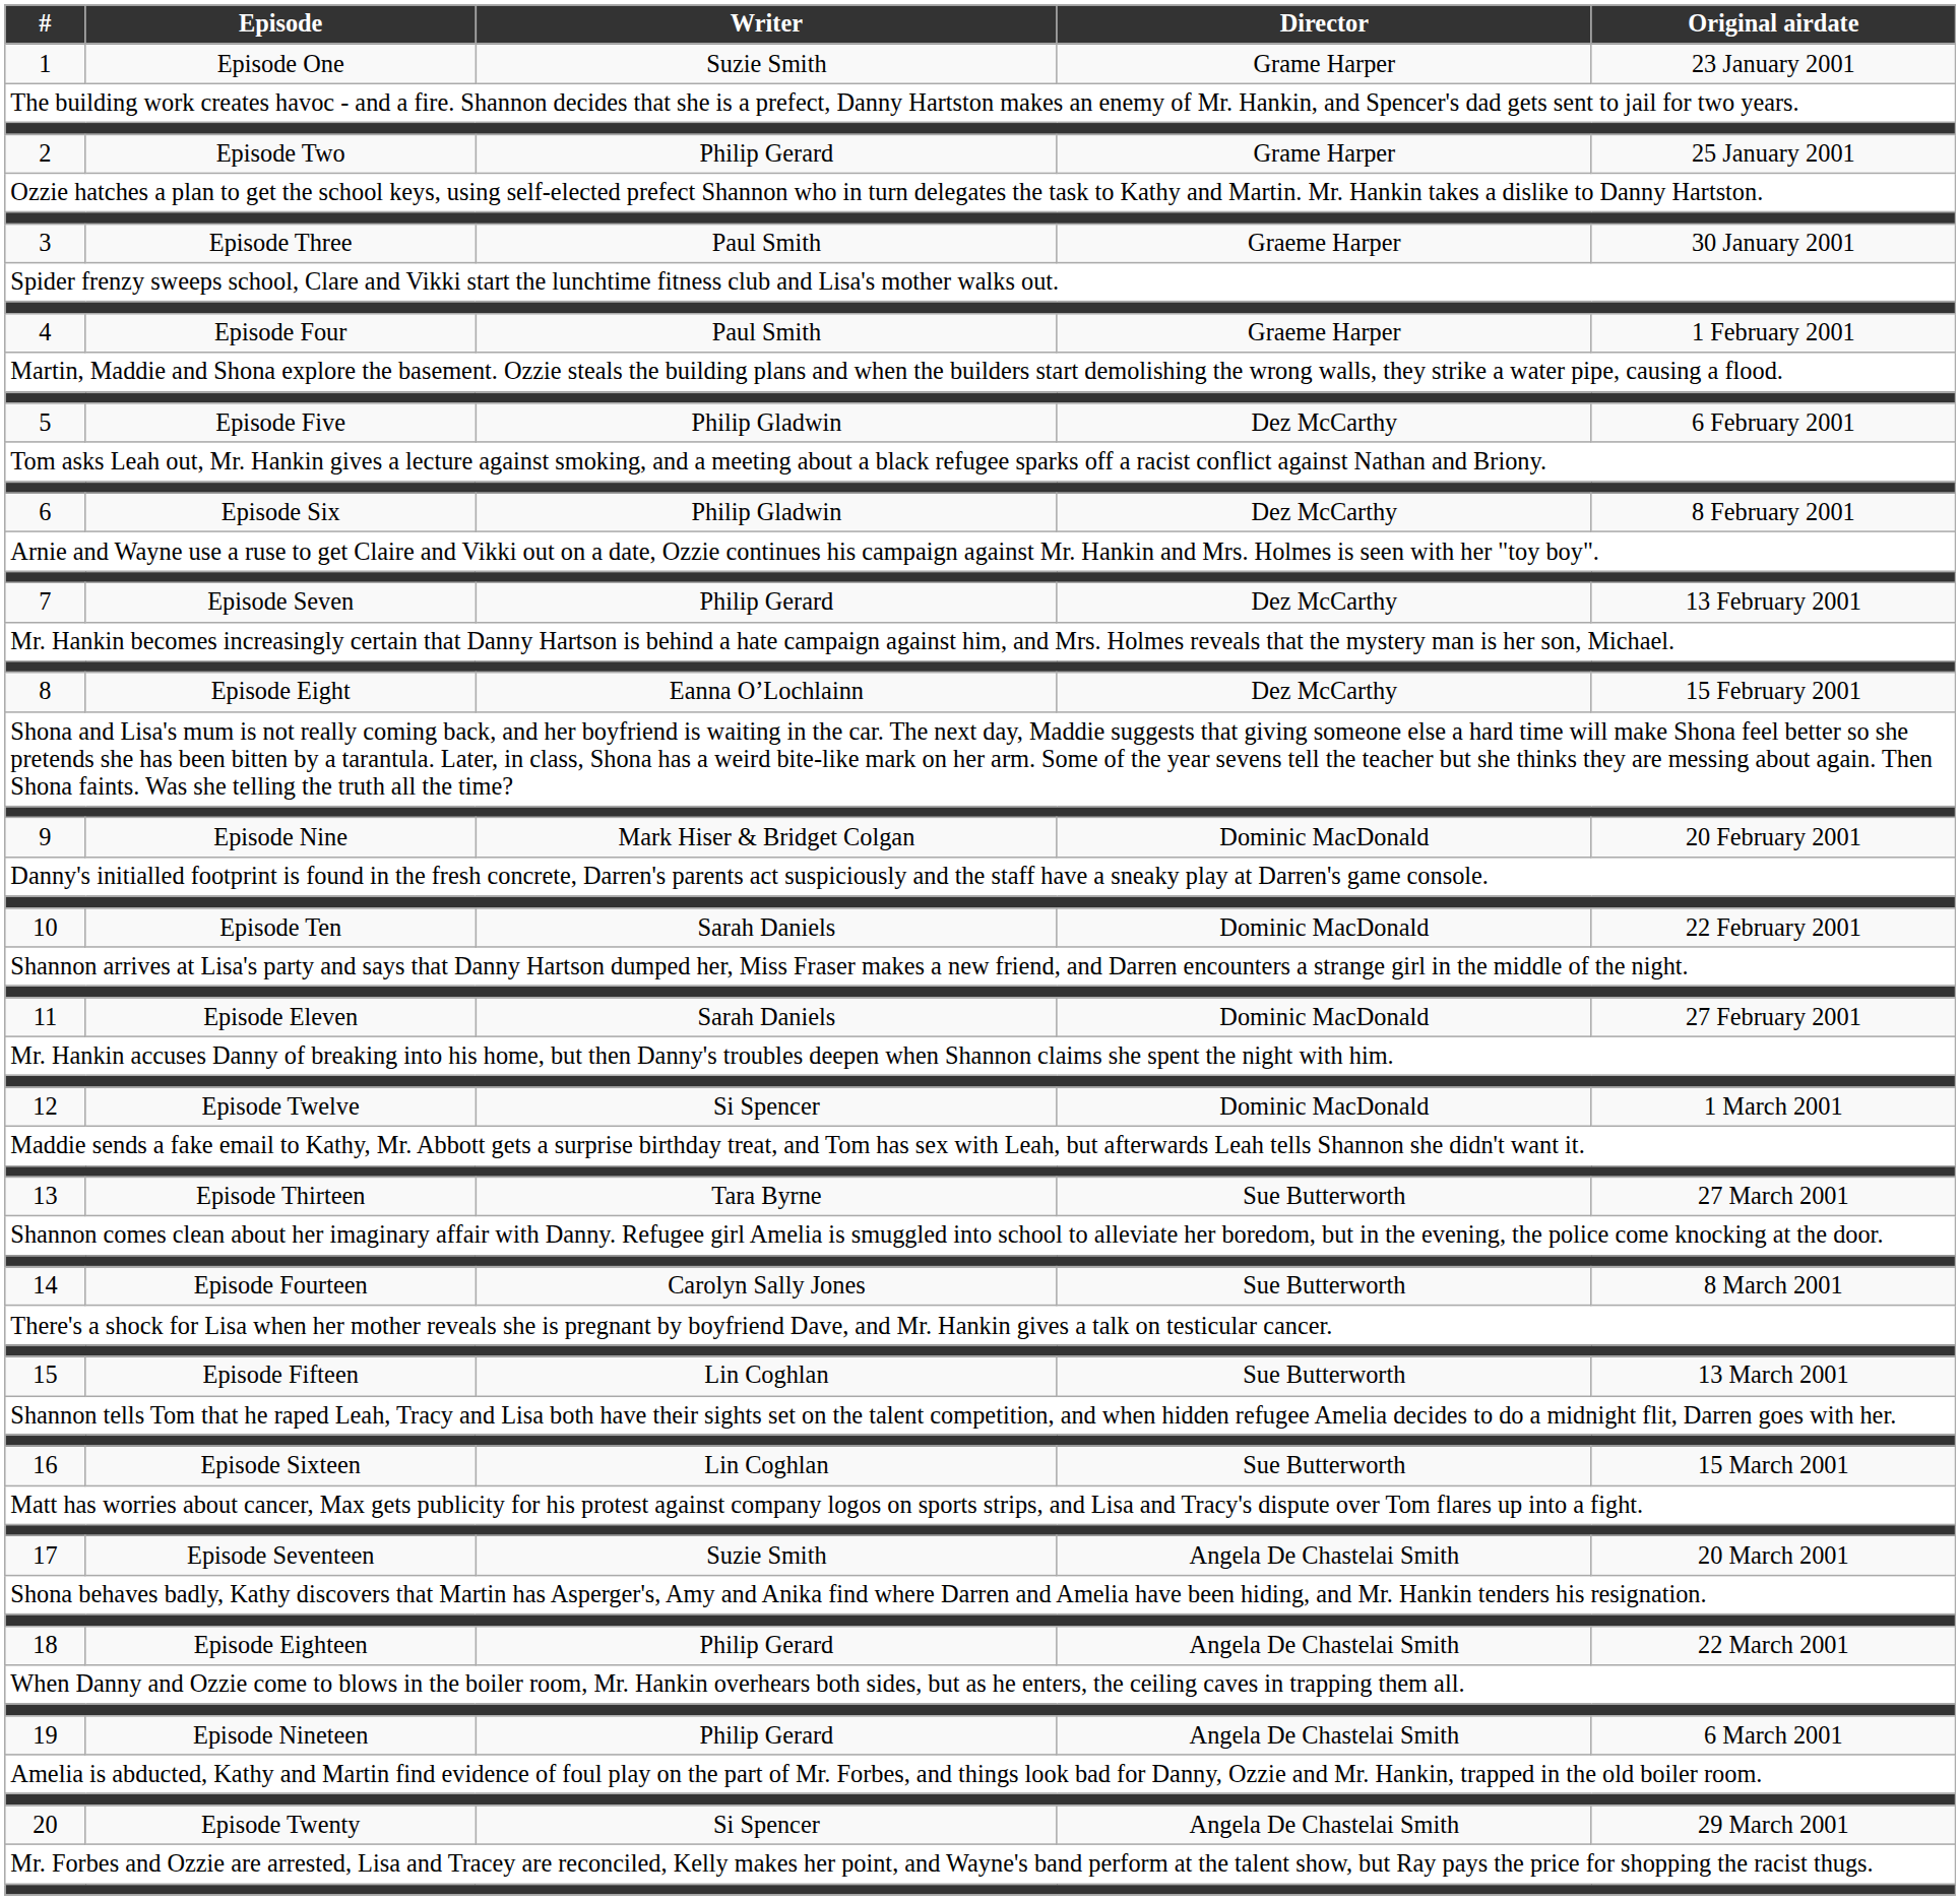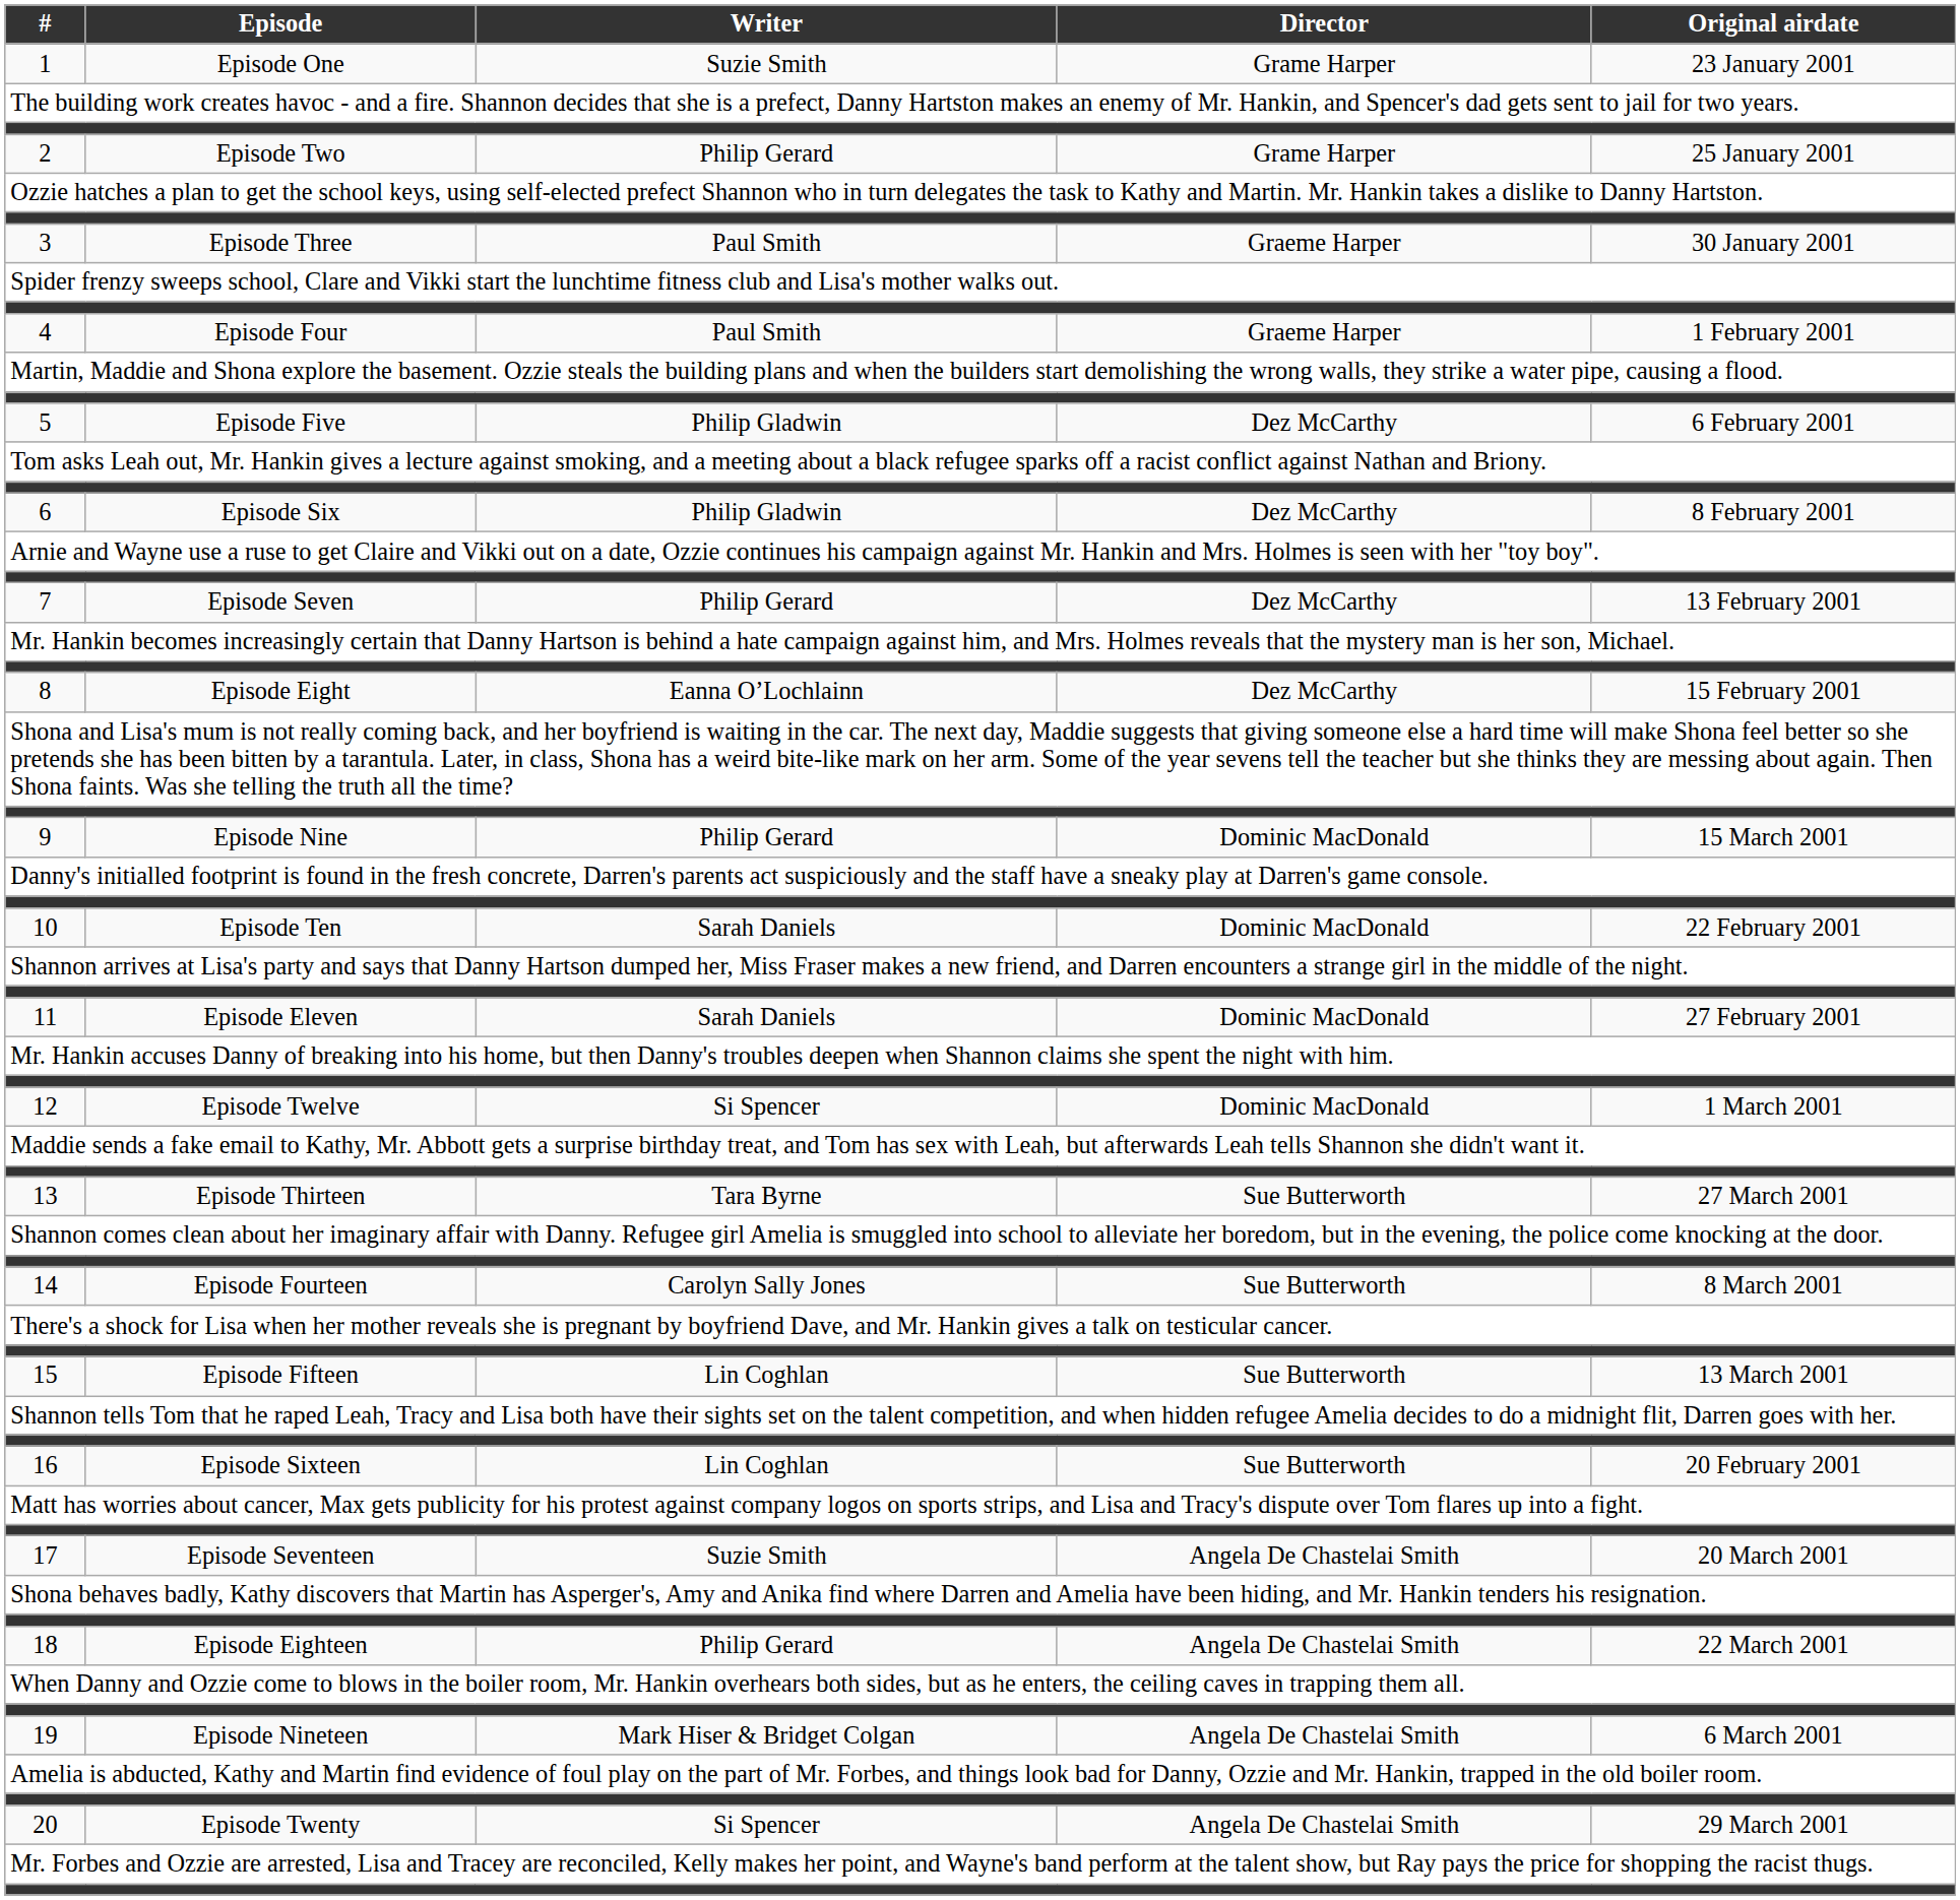 <table class="wikitable" style="width:100%;">
 <tr>
 <th style="background-color: #333333; color:white">#</th>
 <th style="background: #333333; color:white">Episode</th>
 <th style="background: #333333; color:white">Writer</th>
 <th style="background: #333333; color:white">Director</th>
 <th style="background: #333333; color:white">Original airdate</th>
 </tr>
 <tr>
 <td align="center">1</td>
 <td align="center">Episode One</td>
 <td align="center">Suzie Smith</td>
 <td align="center">Grame Harper</td>
 <td align="center">23 January 2001</td>
 </tr>
 <tr>
 <td style="background:white" colspan="5">The building work creates havoc - and a fire. Shannon decides that she is a prefect, Danny Hartston makes an enemy of Mr. Hankin, and Spencer's dad gets sent to jail for two years.</td>
 </tr>
 <tr style="background:#333333; height:2px">
 <td colspan="5"></td>
 </tr>
 <tr>
 <td align="center">2</td>
 <td align="center">Episode Two</td>
 <td align="center">Philip Gerard</td>
 <td align="center">Grame Harper</td>
 <td align="center">25 January 2001</td>
 </tr>
 <tr>
 <td style="background:white" colspan="5">Ozzie hatches a plan to get the school keys, using self-elected prefect Shannon who in turn delegates the task to Kathy and Martin. Mr. Hankin takes a dislike to Danny Hartston.</td>
 </tr>
 <tr style="background:#333333; height:2px">
 <td colspan="5"></td>
 </tr>
 <tr>
 <td align="center">3</td>
 <td align="center">Episode Three</td>
 <td align="center">Paul Smith</td>
 <td align="center">Graeme Harper</td>
 <td align="center">30 January 2001</td>
 </tr>
 <tr>
 <td style="background:white" colspan="5">Spider frenzy sweeps school, Clare and Vikki start the lunchtime fitness club and Lisa's mother walks out.</td>
 </tr>
 <tr style="background:#333333; height:2px">
 <td colspan="5"></td>
 </tr>
 <tr>
 <td align="center">4</td>
 <td align="center">Episode Four</td>
 <td align="center">Paul Smith</td>
 <td align="center">Graeme Harper</td>
 <td align="center">1 February 2001</td>
 </tr>
 <tr>
 <td style="background:white" colspan="5">Martin, Maddie and Shona explore the basement. Ozzie steals the building plans and when the builders start demolishing the wrong walls, they strike a water pipe, causing a flood.</td>
 </tr>
 <tr style="background:#333333; height:2px">
 <td colspan="5"></td>
 </tr>
 <tr>
 <td align="center">5</td>
 <td align="center">Episode Five</td>
 <td align="center">Philip Gladwin</td>
 <td align="center">Dez McCarthy</td>
 <td align="center">6 February 2001</td>
 </tr>
 <tr>
 <td style="background:white" colspan="5">Tom asks Leah out, Mr. Hankin gives a lecture against smoking, and a meeting about a black refugee sparks off a racist conflict against Nathan and Briony.</td>
 </tr>
 <tr style="background:#333333; height:2px">
 <td colspan="5"></td>
 </tr>
 <tr>
 <td align="center">6</td>
 <td align="center">Episode Six</td>
 <td align="center">Philip Gladwin</td>
 <td align="center">Dez McCarthy</td>
 <td align="center">8 February 2001</td>
 </tr>
 <tr>
 <td style="background:white" colspan="5">Arnie and Wayne use a ruse to get Claire and Vikki out on a date, Ozzie continues his campaign against Mr. Hankin and Mrs. Holmes is seen with her "toy boy".</td>
 </tr>
 <tr style="background:#333333; height:2px">
 <td colspan="5"></td>
 </tr>
 <tr>
 <td align="center">7</td>
 <td align="center">Episode Seven</td>
 <td align="center">Philip Gerard</td>
 <td align="center">Dez McCarthy</td>
 <td align="center">13 February 2001</td>
 </tr>
 <tr>
 <td style="background:white" colspan="5">Mr. Hankin becomes increasingly certain that Danny Hartson is behind a hate campaign against him, and Mrs. Holmes reveals that the mystery man is her son, Michael.</td>
 </tr>
 <tr style="background:#333333; height:2px">
 <td colspan="5"></td>
 </tr>
 <tr>
 <td align="center">8</td>
 <td align="center">Episode Eight</td>
 <td align="center">Eanna O’Lochlainn</td>
 <td align="center">Dez McCarthy</td>
 <td align="center">15 February 2001</td>
 </tr>
 <tr>
 <td style="background:white" colspan="5">Shona and Lisa's mum is not really coming back, and her boyfriend is waiting in the car. The next day, Maddie suggests that giving someone else a hard time will make Shona feel better so she pretends she has been bitten by a tarantula. Later, in class, Shona has a weird bite-like mark on her arm. Some of the year sevens tell the teacher but she thinks they are messing about again. Then Shona faints. Was she telling the truth all the time?</td>
 </tr>
 <tr style="background:#333333; height:2px">
 <td colspan="5"></td>
 </tr>
 <tr>
 <td align="center">9</td>
 <td align="center">Episode Nine</td>
-<td align="center">Mark Hiser & Bridget Colgan</td>
+<td align="center">Philip Gerard</td>
 <td align="center">Dominic MacDonald</td>
-<td align="center">20 February 2001</td>
+<td align="center">15 March 2001</td>
 </tr>
 <tr>
 <td style="background:white" colspan="5">Danny's initialled footprint is found in the fresh concrete, Darren's parents act suspiciously and the staff have a sneaky play at Darren's game console.</td>
 </tr>
 <tr style="background:#333333; height:2px">
 <td colspan="5"></td>
 </tr>
 <tr>
 <td align="center">10</td>
 <td align="center">Episode Ten</td>
 <td align="center">Sarah Daniels</td>
 <td align="center">Dominic MacDonald</td>
 <td align="center">22 February 2001</td>
 </tr>
 <tr>
 <td style="background:white" colspan="5">Shannon arrives at Lisa's party and says that Danny Hartson dumped her, Miss Fraser makes a new friend, and Darren encounters a strange girl in the middle of the night.</td>
 </tr>
 <tr style="background:#333333; height:2px">
 <td colspan="5"></td>
 </tr>
 <tr>
 <td align="center">11</td>
 <td align="center">Episode Eleven</td>
 <td align="center">Sarah Daniels</td>
 <td align="center">Dominic MacDonald</td>
 <td align="center">27 February 2001</td>
 </tr>
 <tr>
 <td style="background:white" colspan="5">Mr. Hankin accuses Danny of breaking into his home, but then Danny's troubles deepen when Shannon claims she spent the night with him.</td>
 </tr>
 <tr style="background:#333333; height:2px">
 <td colspan="5"></td>
 </tr>
 <tr>
 <td align="center">12</td>
 <td align="center">Episode Twelve</td>
 <td align="center">Si Spencer</td>
 <td align="center">Dominic MacDonald</td>
 <td align="center">1 March 2001</td>
 </tr>
 <tr>
 <td style="background:white" colspan="5">Maddie sends a fake email to Kathy, Mr. Abbott gets a surprise birthday treat, and Tom has sex with Leah, but afterwards Leah tells Shannon she didn't want it.</td>
 </tr>
 <tr style="background:#333333; height:2px">
 <td colspan="5"></td>
 </tr>
 <tr>
 <td align="center">13</td>
 <td align="center">Episode Thirteen</td>
 <td align="center">Tara Byrne</td>
 <td align="center">Sue Butterworth</td>
 <td align="center">27 March 2001</td>
 </tr>
 <tr>
 <td style="background:white" colspan="5">Shannon comes clean about her imaginary affair with Danny. Refugee girl Amelia is smuggled into school to alleviate her boredom, but in the evening, the police come knocking at the door.</td>
 </tr>
 <tr style="background:#333333; height:2px">
 <td colspan="5"></td>
 </tr>
 <tr>
 <td align="center">14</td>
 <td align="center">Episode Fourteen</td>
 <td align="center">Carolyn Sally Jones</td>
 <td align="center">Sue Butterworth</td>
 <td align="center">8 March 2001</td>
 </tr>
 <tr>
 <td style="background:white" colspan="5">There's a shock for Lisa when her mother reveals she is pregnant by boyfriend Dave, and Mr. Hankin gives a talk on testicular cancer.</td>
 </tr>
 <tr style="background:#333333; height:2px">
 <td colspan="5"></td>
 </tr>
 <tr>
 <td align="center">15</td>
 <td align="center">Episode Fifteen</td>
 <td align="center">Lin Coghlan</td>
 <td align="center">Sue Butterworth</td>
 <td align="center">13 March 2001</td>
 </tr>
 <tr>
 <td style="background:white" colspan="5">Shannon tells Tom that he raped Leah, Tracy and Lisa both have their sights set on the talent competition, and when hidden refugee Amelia decides to do a midnight flit, Darren goes with her.</td>
 </tr>
 <tr style="background:#333333; height:2px">
 <td colspan="5"></td>
 </tr>
 <tr>
 <td align="center">16</td>
 <td align="center">Episode Sixteen</td>
 <td align="center">Lin Coghlan</td>
 <td align="center">Sue Butterworth</td>
-<td align="center">15 March 2001</td>
+<td align="center">20 February 2001</td>
 </tr>
 <tr>
 <td style="background:white" colspan="5">Matt has worries about cancer, Max gets publicity for his protest against company logos on sports strips, and Lisa and Tracy's dispute over Tom flares up into a fight.</td>
 </tr>
 <tr style="background:#333333; height:2px">
 <td colspan="5"></td>
 </tr>
 <tr>
 <td align="center">17</td>
 <td align="center">Episode Seventeen</td>
 <td align="center">Suzie Smith</td>
 <td align="center">Angela De Chastelai Smith</td>
 <td align="center">20 March 2001</td>
 </tr>
 <tr>
 <td style="background:white" colspan="5">Shona behaves badly, Kathy discovers that Martin has Asperger's, Amy and Anika find where Darren and Amelia have been hiding, and Mr. Hankin tenders his resignation.</td>
 </tr>
 <tr style="background:#333333; height:2px">
 <td colspan="5"></td>
 </tr>
 <tr>
 <td align="center">18</td>
 <td align="center">Episode Eighteen</td>
 <td align="center">Philip Gerard</td>
 <td align="center">Angela De Chastelai Smith</td>
 <td align="center">22 March 2001</td>
 </tr>
 <tr>
 <td style="background:white" colspan="5">When Danny and Ozzie come to blows in the boiler room, Mr. Hankin overhears both sides, but as he enters, the ceiling caves in trapping them all.</td>
 </tr>
 <tr style="background:#333333; height:2px">
 <td colspan="5"></td>
 </tr>
 <tr>
 <td align="center">19</td>
 <td align="center">Episode Nineteen</td>
-<td align="center">Philip Gerard</td>
+<td align="center">Mark Hiser & Bridget Colgan</td>
 <td align="center">Angela De Chastelai Smith</td>
 <td align="center">6 March 2001</td>
 </tr>
 <tr>
 <td style="background:white" colspan="5">Amelia is abducted, Kathy and Martin find evidence of foul play on the part of Mr. Forbes, and things look bad for Danny, Ozzie and Mr. Hankin, trapped in the old boiler room.</td>
 </tr>
 <tr style="background:#333333; height:2px">
 <td colspan="5"></td>
 </tr>
 <tr>
 <td align="center">20</td>
 <td align="center">Episode Twenty</td>
 <td align="center">Si Spencer</td>
 <td align="center">Angela De Chastelai Smith</td>
 <td align="center">29 March 2001</td>
 </tr>
 <tr>
 <td style="background:white" colspan="5">Mr. Forbes and Ozzie are arrested, Lisa and Tracey are reconciled, Kelly makes her point, and Wayne's band perform at the talent show, but Ray pays the price for shopping the racist thugs.</td>
 </tr>
 <tr style="background:#333333; height:2px">
 <td colspan="5"></td>
 </tr>
 <tr>
 </tr>
 </table>
